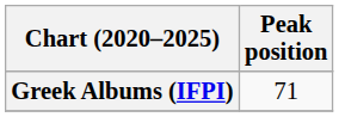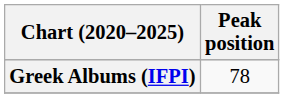 <table class="wikitable sortable plainrowheaders" style="text-align:center">
 <tr>
 <th scope="col">Chart (2020–2025)</th>
 <th scope="col">Peak<br>position</th>
 </tr>
 <tr>
 </tr>
 <tr>
 <th scope="row">Greek Albums (<a href='#'>IFPI</a>)</th>
-<td>71</td>
+<td>78</td>
 </tr>
 <tr>
 </tr>
 </table>
